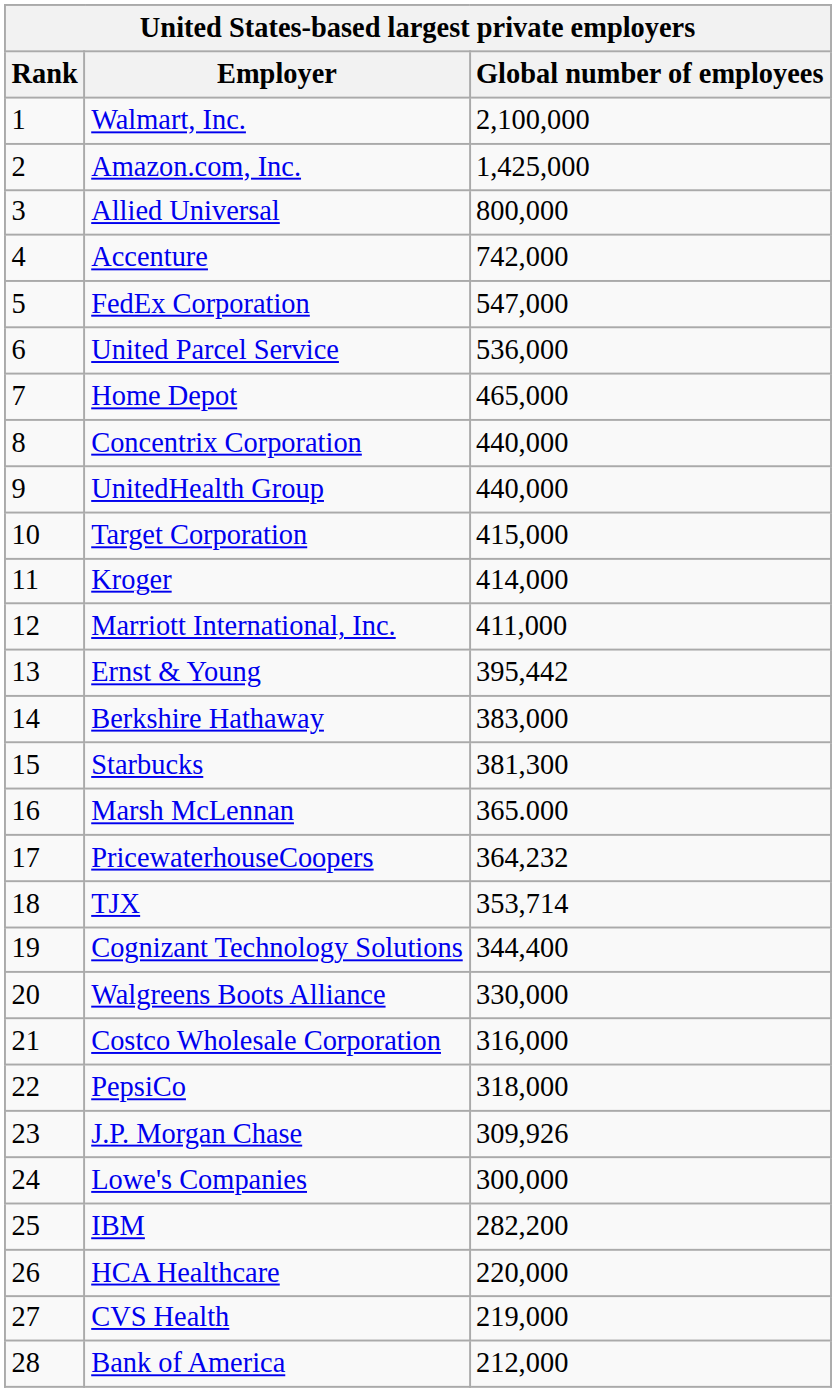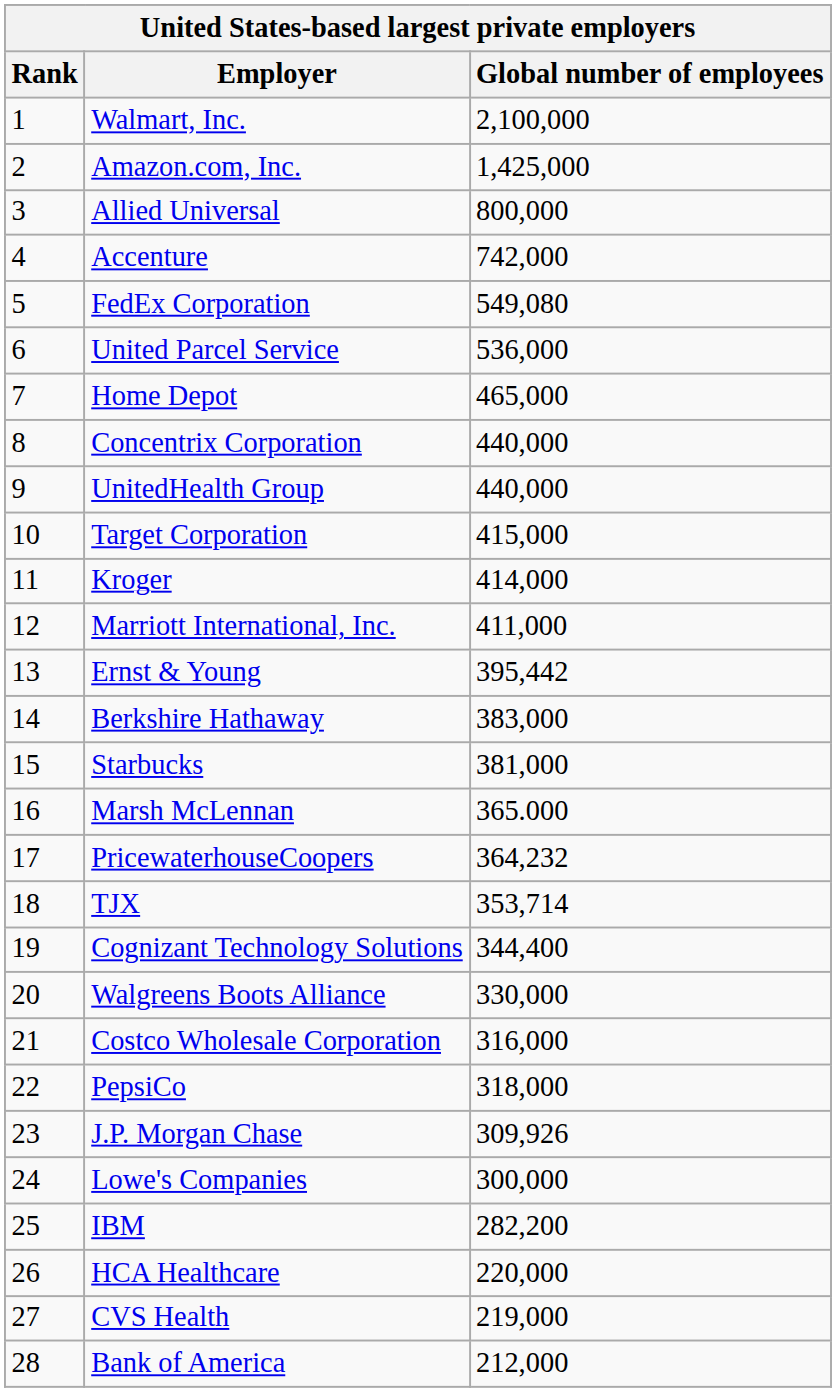 <table class="collapsible sortable wikitable" border="1" style="font-size:92%;">
 <tr>
 <th colspan="3">United States-based largest private employers</th>
 </tr>
 <tr>
 <th>Rank</th>
 <th>Employer</th>
 <th data-sort-type="number">Global number of employees</th>
 </tr>
 <tr>
 <td>1</td>
 <td><a href='#'>Walmart, Inc.</a></td>
 <td>2,100,000</td>
 </tr>
 <tr>
 <td>2</td>
 <td><a href='#'>Amazon.com, Inc.</a></td>
 <td>1,425,000</td>
 </tr>
 <tr>
 <td>3</td>
 <td><a href='#'>Allied Universal</a></td>
 <td>800,000</td>
 </tr>
 <tr>
 <td>4</td>
 <td><a href='#'>Accenture</a></td>
 <td>742,000</td>
 </tr>
 <tr>
 <td>5</td>
 <td><a href='#'>FedEx Corporation</a></td>
-<td>547,000</td>
+<td>549,080</td>
 </tr>
 <tr>
 <td>6</td>
 <td><a href='#'>United Parcel Service</a></td>
 <td>536,000</td>
 </tr>
 <tr>
 <td>7</td>
 <td><a href='#'>Home Depot</a></td>
 <td>465,000</td>
 </tr>
 <tr>
 <td>8</td>
 <td><a href='#'>Concentrix Corporation</a></td>
 <td>440,000</td>
 </tr>
 <tr>
 <td>9</td>
 <td><a href='#'>UnitedHealth Group</a></td>
 <td>440,000</td>
 </tr>
 <tr>
 <td>10</td>
 <td><a href='#'>Target Corporation</a></td>
 <td>415,000</td>
 </tr>
 <tr>
 <td>11</td>
 <td><a href='#'>Kroger</a></td>
 <td>414,000</td>
 </tr>
 <tr>
 <td>12</td>
 <td><a href='#'>Marriott International, Inc.</a></td>
 <td>411,000</td>
 </tr>
 <tr>
 <td>13</td>
 <td><a href='#'>Ernst & Young</a></td>
 <td>395,442</td>
 </tr>
 <tr>
 <td>14</td>
 <td><a href='#'>Berkshire Hathaway</a></td>
 <td>383,000</td>
 </tr>
 <tr>
 <td>15</td>
 <td><a href='#'>Starbucks</a></td>
-<td>381,300</td>
+<td>381,000</td>
 </tr>
 <tr>
 <td>16</td>
 <td><a href='#'>Marsh McLennan</a></td>
 <td>365.000</td>
 </tr>
 <tr>
 <td>17</td>
 <td><a href='#'>PricewaterhouseCoopers</a></td>
 <td>364,232</td>
 </tr>
 <tr>
 <td>18</td>
 <td><a href='#'>TJX</a></td>
 <td>353,714</td>
 </tr>
 <tr>
 <td>19</td>
 <td><a href='#'>Cognizant Technology Solutions</a></td>
 <td>344,400</td>
 </tr>
 <tr>
 <td>20</td>
 <td><a href='#'>Walgreens Boots Alliance</a></td>
 <td>330,000</td>
 </tr>
 <tr>
 <td>21</td>
 <td><a href='#'>Costco Wholesale Corporation</a></td>
 <td>316,000</td>
 </tr>
 <tr>
 <td>22</td>
 <td><a href='#'>PepsiCo</a></td>
 <td>318,000</td>
 </tr>
 <tr>
 <td>23</td>
 <td><a href='#'>J.P. Morgan Chase</a></td>
 <td>309,926</td>
 </tr>
 <tr>
 <td>24</td>
 <td><a href='#'>Lowe's Companies</a></td>
 <td>300,000</td>
 </tr>
 <tr>
 <td>25</td>
 <td><a href='#'>IBM</a></td>
 <td>282,200</td>
 </tr>
 <tr>
 <td>26</td>
 <td><a href='#'>HCA Healthcare</a></td>
 <td>220,000</td>
 </tr>
 <tr>
 <td>27</td>
 <td><a href='#'>CVS Health</a></td>
 <td>219,000</td>
 </tr>
 <tr>
 <td>28</td>
 <td><a href='#'>Bank of America</a></td>
 <td>212,000</td>
 </tr>
 </table>
